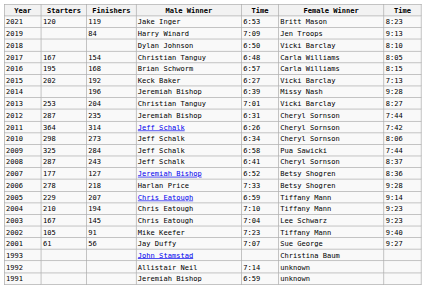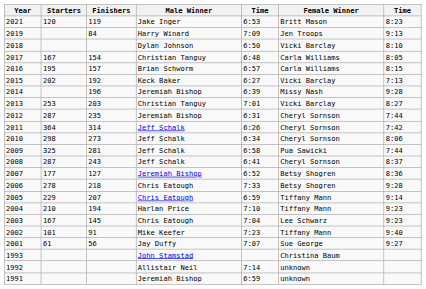 <table class="wikitable sortable" width:50%; style="font-size:80%; "background:yellow;>
 <tr>
 <th style="width:7%;">Year</th>
 <th style="width:7%;">Starters</th>
 <th style="width:7%;">Finishers</th>
 <th style="width:20%;">Male Winner</th>
 <th style="width:7%;" data-sort-type="time">Time</th>
 <th style="width:20%;">Female Winner</th>
 <th style="width:7%;" data-sort-type="time">Time</th>
 </tr>
 <tr>
 <td>2021</td>
 <td>120</td>
 <td>119</td>
 <td>Jake Inger</td>
 <td>6:53</td>
 <td>Britt Mason</td>
 <td>8:23</td>
 </tr>
 <tr>
 <td>2019</td>
 <td></td>
 <td>84</td>
 <td>Harry Winard</td>
 <td>7:09</td>
 <td>Jen Troops</td>
 <td>9:13</td>
 </tr>
 <tr>
 <td>2018</td>
 <td></td>
 <td></td>
 <td>Dylan Johnson</td>
 <td>6:50</td>
 <td>Vicki Barclay</td>
 <td>8:10</td>
 </tr>
 <tr>
 <td>2017</td>
 <td>167</td>
 <td>154</td>
 <td>Christian Tanguy</td>
 <td>6:48</td>
 <td>Carla Williams</td>
 <td>8:05</td>
 </tr>
 <tr>
 <td>2016</td>
 <td>195</td>
-<td>168</td>
+<td>157</td>
 <td>Brian Schworm</td>
 <td>6:57</td>
 <td>Carla Williams</td>
 <td>8:15</td>
 </tr>
 <tr>
 <td>2015</td>
 <td>202</td>
 <td>192</td>
 <td>Keck Baker</td>
 <td>6:27</td>
 <td>Vicki Barclay</td>
 <td>7:13</td>
 </tr>
 <tr>
 <td>2014</td>
 <td></td>
 <td>196</td>
 <td>Jeremiah Bishop</td>
 <td>6:39</td>
 <td>Missy Nash</td>
 <td>9:28</td>
 </tr>
 <tr>
 <td>2013</td>
 <td>253</td>
-<td>204</td>
+<td>203</td>
 <td>Christian Tanguy</td>
 <td>7:01</td>
 <td>Vicki Barclay</td>
 <td>8:27</td>
 </tr>
 <tr>
 <td>2012</td>
 <td>287</td>
 <td>235</td>
 <td>Jeremiah Bishop</td>
 <td>6:31</td>
 <td>Cheryl Sornson</td>
 <td>7:44</td>
 </tr>
 <tr>
 <td>2011</td>
 <td>364</td>
 <td>314</td>
 <td><a href='#'>Jeff Schalk</a></td>
 <td>6:26</td>
 <td>Cheryl Sornson</td>
 <td>7:42</td>
 </tr>
 <tr>
 <td>2010</td>
 <td>298</td>
 <td>273</td>
 <td>Jeff Schalk</td>
 <td>6:34</td>
 <td>Cheryl Sornson</td>
 <td>8:06</td>
 </tr>
 <tr>
 <td>2009</td>
 <td>325</td>
-<td>284</td>
+<td>281</td>
 <td>Jeff Schalk</td>
 <td>6:58</td>
 <td>Pua Sawicki</td>
 <td>7:44</td>
 </tr>
 <tr>
 <td>2008</td>
 <td>287</td>
 <td>243</td>
 <td>Jeff Schalk</td>
 <td>6:41</td>
 <td>Cheryl Sornson</td>
 <td>8:37</td>
 </tr>
 <tr>
 <td>2007</td>
 <td>177</td>
 <td>127</td>
 <td><a href='#'>Jeremiah Bishop</a></td>
 <td>6:52</td>
 <td>Betsy Shogren</td>
 <td>8:36</td>
 </tr>
 <tr>
 <td>2006</td>
 <td>278</td>
 <td>218</td>
-<td>Harlan Price</td>
+<td>Chris Eatough</td>
 <td>7:33</td>
 <td>Betsy Shogren</td>
 <td>9:28</td>
 </tr>
 <tr>
 <td>2005</td>
 <td>229</td>
 <td>207</td>
 <td><a href='#'>Chris Eatough</a></td>
 <td>6:59</td>
 <td>Tiffany Mann</td>
 <td>9:14</td>
 </tr>
 <tr>
 <td>2004</td>
 <td>210</td>
 <td>194</td>
-<td>Chris Eatough</td>
+<td>Harlan Price</td>
 <td>7:10</td>
 <td>Tiffany Mann</td>
 <td>9:23</td>
 </tr>
 <tr>
 <td>2003</td>
 <td>167</td>
 <td>145</td>
 <td>Chris Eatough</td>
 <td>7:04</td>
 <td>Lee Schwarz</td>
 <td>9:23</td>
 </tr>
 <tr>
 <td>2002</td>
-<td>105</td>
+<td>101</td>
 <td>91</td>
 <td>Mike Keefer</td>
 <td>7:23</td>
 <td>Tiffany Mann</td>
 <td>9:40</td>
 </tr>
 <tr>
 <td>2001</td>
 <td>61</td>
 <td>56</td>
 <td>Jay Duffy</td>
 <td>7:07</td>
 <td>Sue George</td>
 <td>9:27</td>
 </tr>
 <tr>
 <td>1993</td>
 <td></td>
 <td></td>
 <td><a href='#'>John Stamstad</a></td>
 <td></td>
 <td>Christina Baum</td>
 <td></td>
 </tr>
 <tr>
 <td>1992</td>
 <td></td>
 <td></td>
 <td>Allistair Neil</td>
 <td>7:14</td>
 <td>unknown</td>
 <td></td>
 </tr>
 <tr>
 <td>1991</td>
 <td></td>
 <td></td>
 <td>Jeremiah Bishop</td>
 <td>6:59</td>
 <td>unknown</td>
 <td></td>
 </tr>
 </table>
